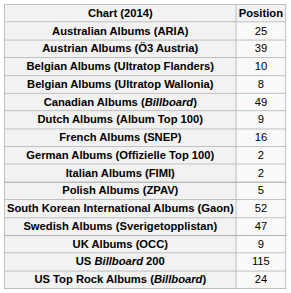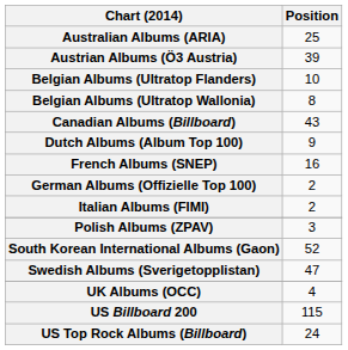 <table class="wikitable plainrowheaders sortable" style="text-align:center">
 <tr>
 <th scope="col">Chart (2014)</th>
 <th scope="col">Position</th>
 </tr>
 <tr>
 <th scope="row">Australian Albums (ARIA)</th>
 <td>25</td>
 </tr>
 <tr>
 <th scope="row">Austrian Albums (Ö3 Austria)</th>
 <td>39</td>
 </tr>
 <tr>
 <th scope="row">Belgian Albums (Ultratop Flanders)</th>
 <td>10</td>
 </tr>
 <tr>
 <th scope="row">Belgian Albums (Ultratop Wallonia)</th>
 <td>8</td>
 </tr>
 <tr>
 <th scope="row">Canadian Albums (<em>Billboard</em>)</th>
-<td>49</td>
+<td>43</td>
 </tr>
 <tr>
 <th scope="row">Dutch Albums (Album Top 100)</th>
 <td>9</td>
 </tr>
 <tr>
 <th scope="row">French Albums (SNEP)</th>
 <td>16</td>
 </tr>
 <tr>
 <th scope="row">German Albums (Offizielle Top 100)</th>
 <td>2</td>
 </tr>
 <tr>
 <th scope="row">Italian Albums (FIMI)</th>
 <td>2</td>
 </tr>
 <tr>
 </tr>
 <tr>
 <th scope="row">Polish Albums (ZPAV)</th>
-<td>5</td>
+<td>3</td>
 </tr>
 <tr>
 <th scope="row">South Korean International Albums (Gaon)</th>
 <td>52</td>
 </tr>
 <tr>
 <th scope="row">Swedish Albums (Sverigetopplistan)</th>
 <td>47</td>
 </tr>
 <tr>
 </tr>
 <tr>
 <th scope="row">UK Albums (OCC)</th>
-<td>9</td>
+<td>4</td>
 </tr>
 <tr>
 <th scope="row">US <em>Billboard</em> 200</th>
 <td>115</td>
 </tr>
 <tr>
 <th scope="row">US Top Rock Albums (<em>Billboard</em>)</th>
 <td>24</td>
 </tr>
 </table>
